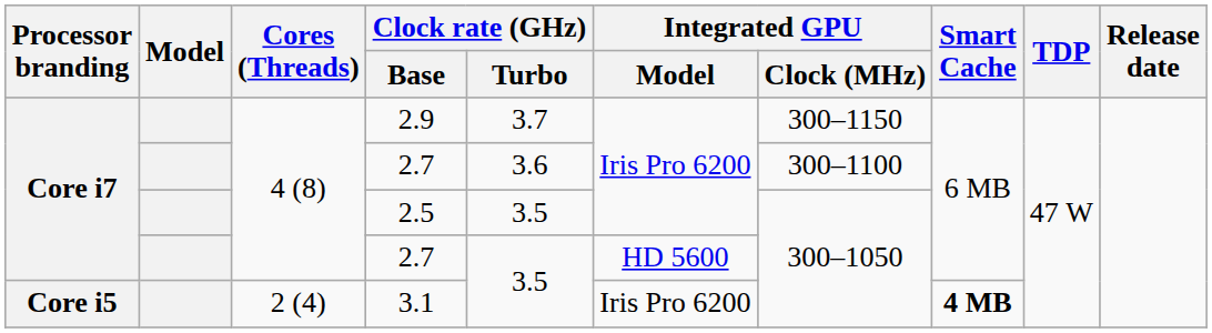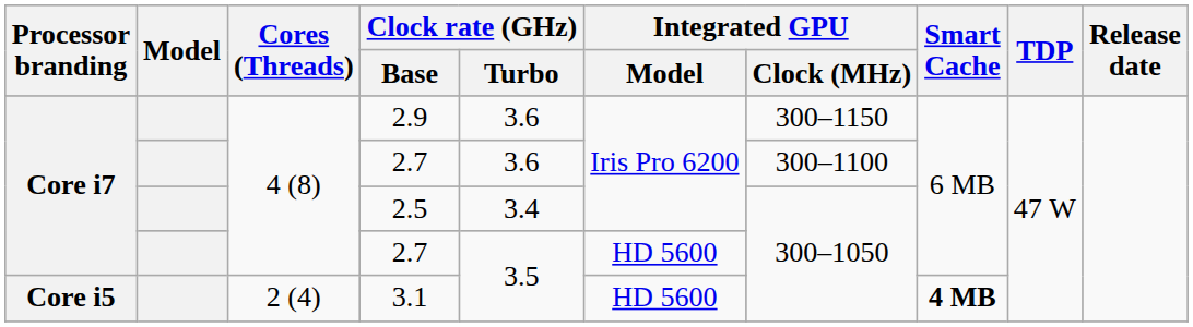 <table class="wikitable sortable nowrap" style="text-align: center;">
 <tr>
 <th class="unsortable" rowspan="2">Processor<br>branding</th>
 <th rowspan="2">Model</th>
 <th class="unsortable" rowspan="2"><a href='#'>Cores</a><br>(<a href='#'>Threads</a>)</th>
 <th colspan="2"><a href='#'>Clock rate</a> (GHz)</th>
 <th colspan="2">Integrated <a href='#'>GPU</a></th>
 <th class="unsortable" rowspan="2"><a href='#'>Smart<br>Cache</a></th>
 <th rowspan="2"><a href='#'>TDP</a></th>
 <th rowspan="2">Release<br>date</th>
 </tr>
 <tr>
 <th class="unsortable">Base</th>
 <th class="unsortable">Turbo</th>
 <th class="unsortable">Model</th>
 <th class="unsortable">Clock (MHz)</th>
 </tr>
 <tr>
 <th rowspan=4>Core i7</th>
 <th style="text-align:left;" data-sort-value="sku5"></th>
 <td rowspan=4>4 (8)</td>
 <td>2.9</td>
-<td>3.7</td>
+<td>3.6</td>
 <td rowspan=3><a href='#'>Iris Pro 6200</a></td>
 <td>300–1150</td>
 <td rowspan=4>6 MB</td>
 <td rowspan=5>47 W</td>
 <td rowspan=5></td>
 </tr>
 <tr>
 <th style="text-align:left;" data-sort-value="sku4"></th>
 <td>2.7</td>
 <td>3.6</td>
 <td>300–1100</td>
 </tr>
 <tr>
 <th style="text-align:left;" data-sort-value="sku3"></th>
 <td>2.5</td>
-<td>3.5</td>
+<td>3.4</td>
 <td rowspan=3>300–1050</td>
 </tr>
 <tr>
 <th style="text-align:left;" data-sort-value="sku2"></th>
 <td>2.7</td>
 <td rowspan=2>3.5</td>
 <td><a href='#'>HD 5600</a></td>
 </tr>
 <tr>
 <th rowspan=1>Core i5</th>
 <th style="text-align:left;" data-sort-value="sku1"></th>
 <td>2 (4)</td>
 <td>3.1</td>
-<td>Iris Pro 6200</td>
+<td><a href='#'>HD 5600</a></td>
 <td><strong>4 MB</strong></td>
 </tr>
 </table>
